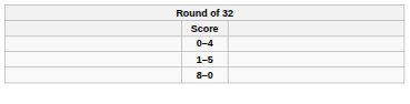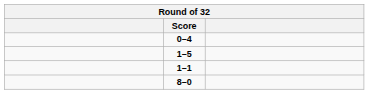 <table class="wikitable" style="text-align: center; font-size:90% ">
 <tr>
 <th colspan=3>Round of 32</th>
 </tr>
 <tr>
 <th align="right" width="250"></th>
 <th width="60">Score</th>
 <th align="left" width="250"></th>
 </tr>
 <tr>
 <td align=left></td>
 <td align=center><strong>0–4</strong></td>
 <td align=left><strong></strong></td>
 </tr>
 <tr>
 <td align=left></td>
 <td align=center><strong>1–5</strong></td>
 <td align=left><strong></strong></td>
 </tr>
 <tr>
+<td align=left></td>
+<td align=center><strong>1–1</strong></td>
+<td align=left><strong></strong></td>
+</tr>
+<tr>
 <td align=left><strong></strong></td>
 <td align=center><strong>8–0</strong></td>
 <td align=left></td>
 </tr>
 </table>
